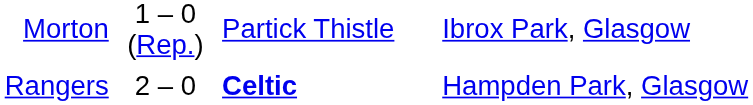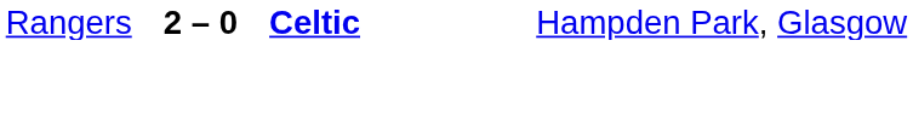 <table width=100% cellspacing=1>
 <tr>
 <th width=12%></th>
 <th width=10%></th>
 <th width=125></th>
 <th></th>
 </tr>
 <tr>
-<td align=right><a href='#'>Morton</a></td>
-<td align=center>1 – 0 (<a href='#'>Rep.</a>)</td>
-<td><a href='#'>Partick Thistle</a></td>
-<td><a href='#'>Ibrox Park</a>, <a href='#'>Glasgow</a></td>
-</tr>
-<tr>
 <td></td>
 </tr>
 <tr>
 <td align=right><a href='#'>Rangers</a></td>
-<td align=center>2 – 0</td>
+<td align=center><strong>2 – 0</strong></td>
 <td><strong><a href='#'>Celtic</a></strong></td>
 <td><a href='#'>Hampden Park</a>, <a href='#'>Glasgow</a></td>
 </tr>
 </table>
